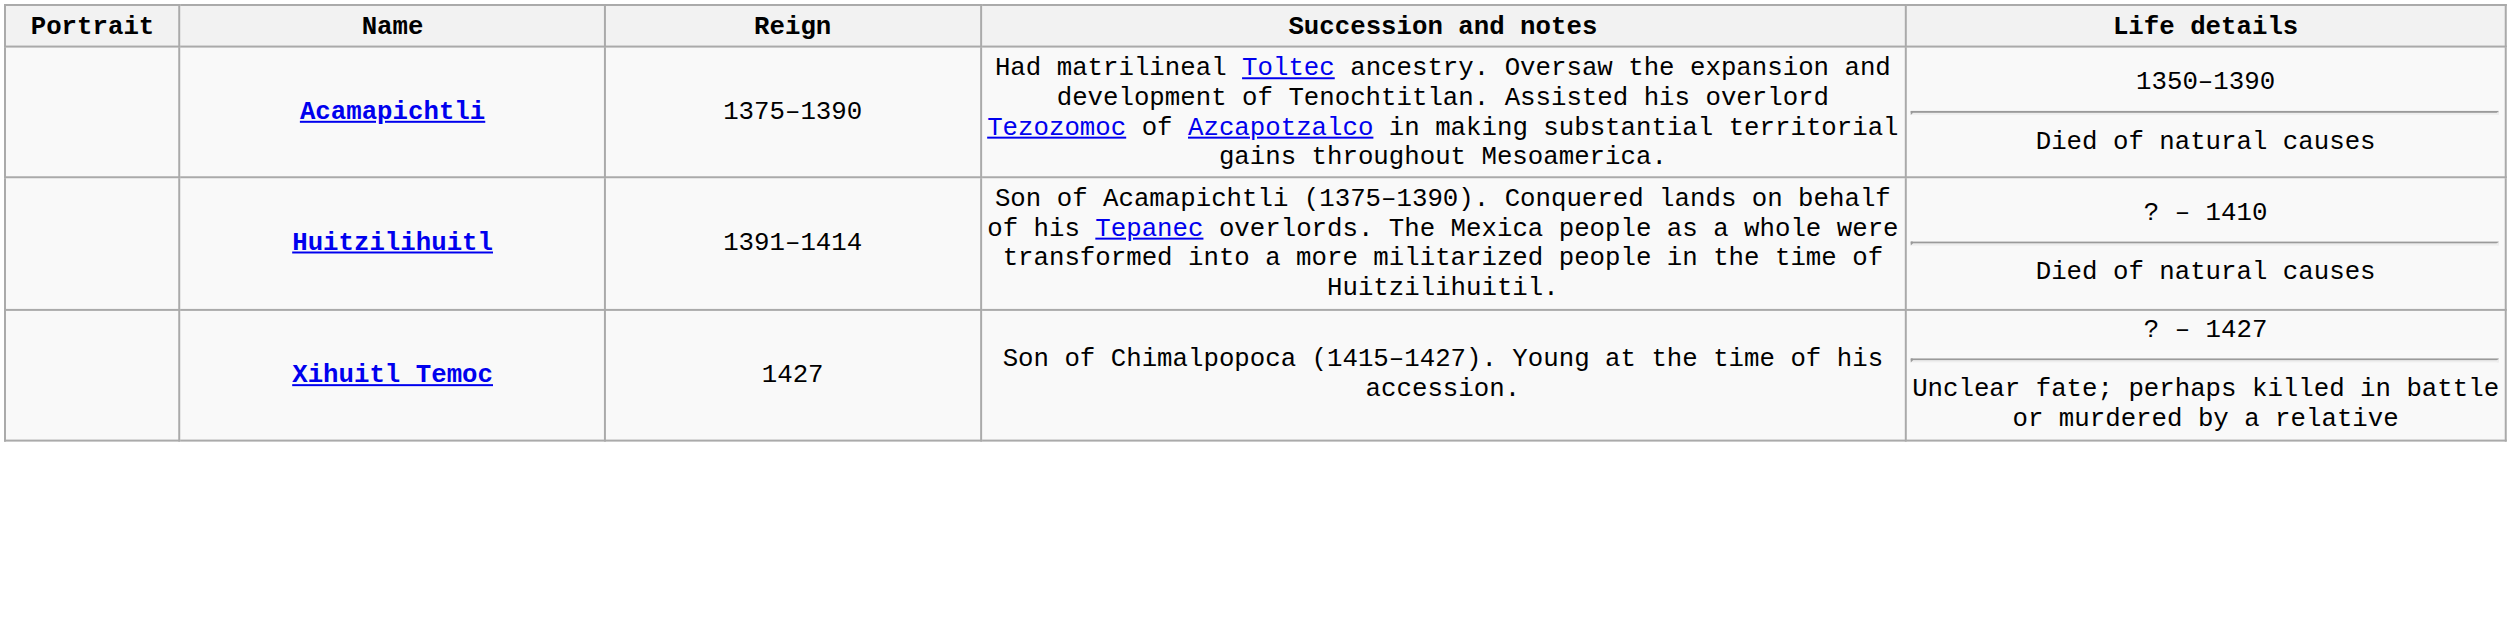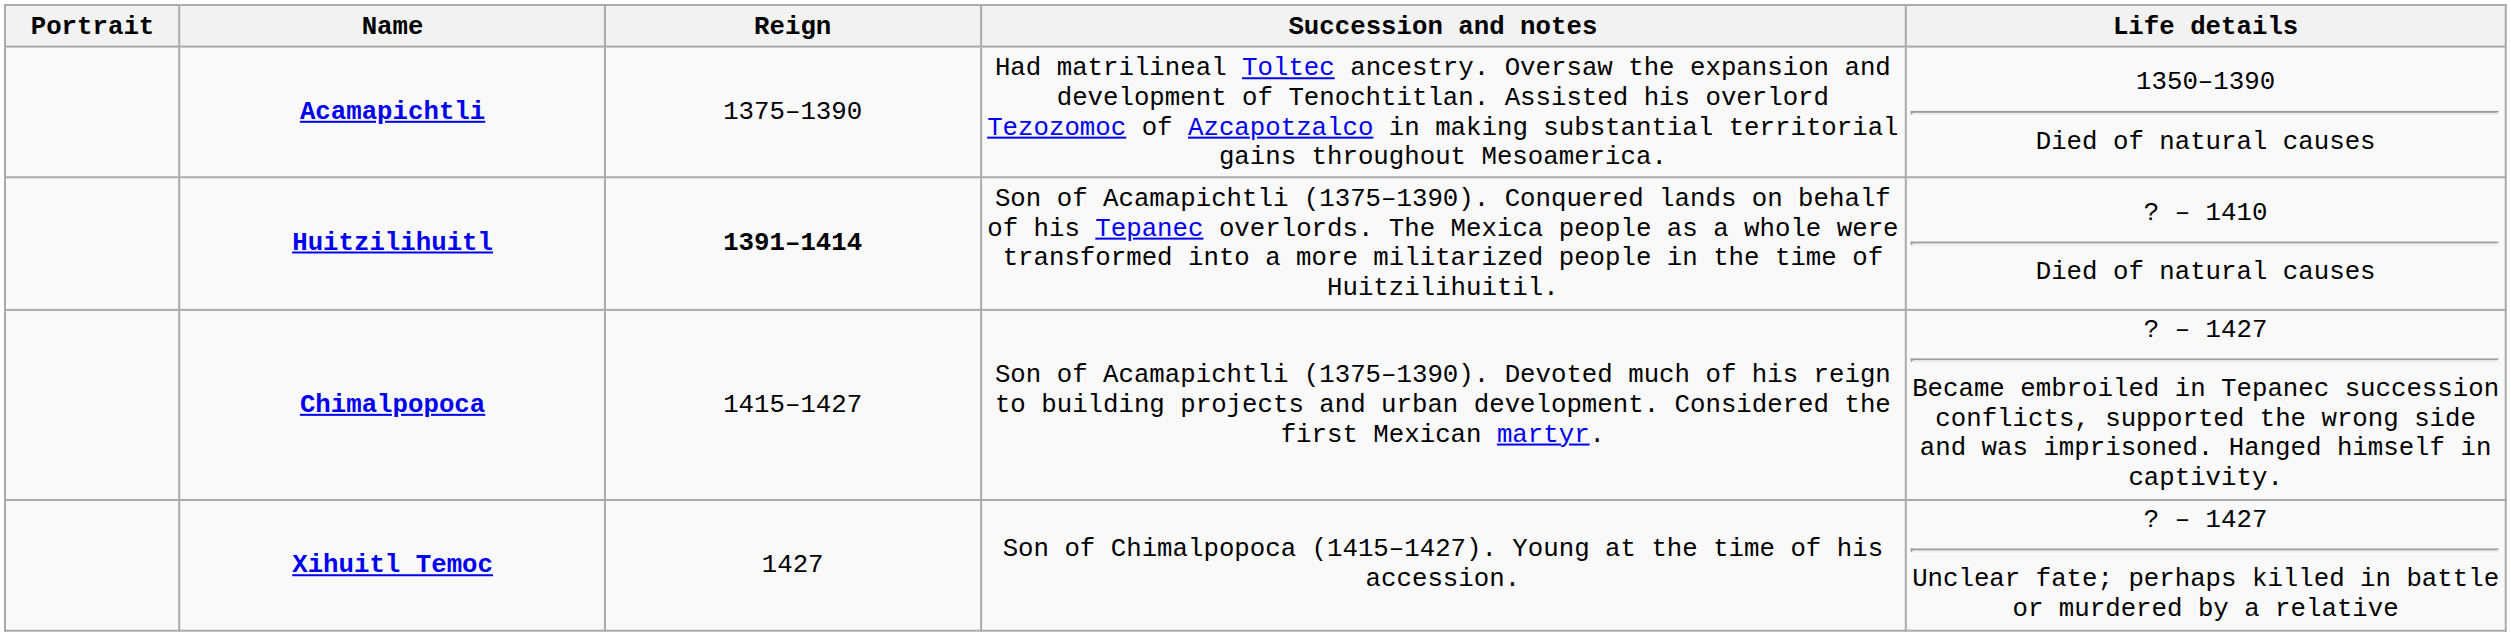 <table class="wikitable" style="width:100%; text-align:center;">
 <tr>
 <th width="7%">Portrait</th>
 <th width="17%">Name</th>
 <th width="15%">Reign</th>
 <th width="37%">Succession and notes</th>
 <th width="24%">Life details</th>
 </tr>
 <tr>
 <td></td>
 <td><strong><a href='#'>Acamapichtli</a></strong><br></td>
 <td> 1375–1390<br></td>
 <td>Had matrilineal <a href='#'>Toltec</a> ancestry. Oversaw the expansion and development of Tenochtitlan. Assisted his overlord <a href='#'>Tezozomoc</a> of <a href='#'>Azcapotzalco</a> in making substantial territorial gains throughout Mesoamerica.</td>
 <td> 1350–1390<br><hr>Died of natural causes</td>
 </tr>
 <tr>
 <td></td>
 <td><strong><a href='#'>Huitzilihuitl</a></strong><br></td>
-<td> 1391–1414<br></td>
+<td><strong> 1391–1414<br></strong></td>
 <td>Son of Acamapichtli (1375–1390). Conquered lands on behalf of his <a href='#'>Tepanec</a> overlords. The Mexica people as a whole were transformed into a more militarized people in the time of Huitzilihuitil.</td>
 <td>? – 1410<hr>Died of natural causes</td>
+</tr>
+<tr>
+<td></td>
+<td><strong><a href='#'>Chimalpopoca</a></strong><br></td>
+<td> 1415–1427<br></td>
+<td>Son of Acamapichtli (1375–1390). Devoted much of his reign to building projects and urban development. Considered the first Mexican <a href='#'>martyr</a>.</td>
+<td>? – 1427<hr>Became embroiled in Tepanec succession conflicts, supported the wrong side and was imprisoned. Hanged himself in captivity.</td>
 </tr>
 <tr>
 <td></td>
 <td><strong><a href='#'>Xihuitl Temoc</a></strong><br></td>
 <td>1427<br></td>
 <td>Son of Chimalpopoca (1415–1427). Young at the time of his accession.</td>
 <td>? – 1427<hr>Unclear fate; perhaps killed in battle or murdered by a relative</td>
 </tr>
 </table>
